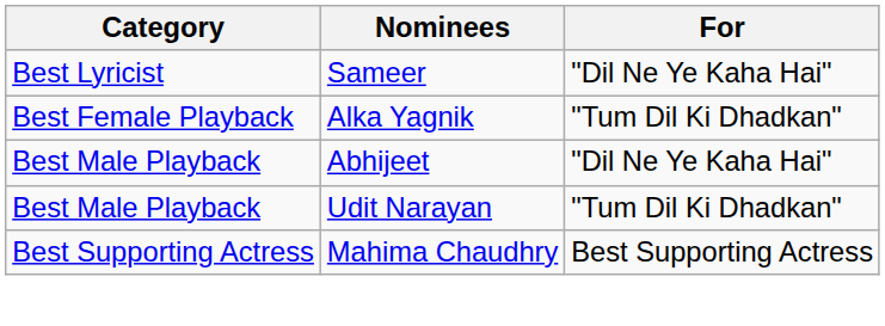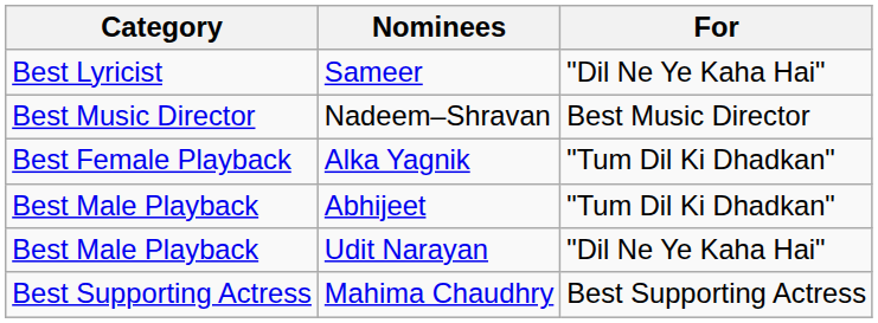 <table class="wikitable">
 <tr>
 <th>Category</th>
 <th>Nominees</th>
 <th>For</th>
 </tr>
 <tr>
 <td><a href='#'>Best Lyricist</a></td>
 <td><a href='#'>Sameer</a></td>
 <td>"Dil Ne Ye Kaha Hai"</td>
 </tr>
 <tr>
+<td><a href='#'>Best Music Director</a></td>
+<td>Nadeem–Shravan</td>
+<td>Best Music Director</td>
+</tr>
+<tr>
 <td><a href='#'>Best Female Playback</a></td>
 <td><a href='#'>Alka Yagnik</a></td>
 <td>"Tum Dil Ki Dhadkan"</td>
 </tr>
 <tr>
 <td><a href='#'>Best Male Playback</a></td>
 <td><a href='#'>Abhijeet</a></td>
-<td>"Dil Ne Ye Kaha Hai"</td>
+<td>"Tum Dil Ki Dhadkan"</td>
 </tr>
 <tr>
 <td><a href='#'>Best Male Playback</a></td>
 <td><a href='#'>Udit Narayan</a></td>
-<td>"Tum Dil Ki Dhadkan"</td>
+<td>"Dil Ne Ye Kaha Hai"</td>
 </tr>
 <tr>
 <td><a href='#'>Best Supporting Actress</a></td>
 <td><a href='#'>Mahima Chaudhry</a></td>
 <td>Best Supporting Actress</td>
 </tr>
 </table>
